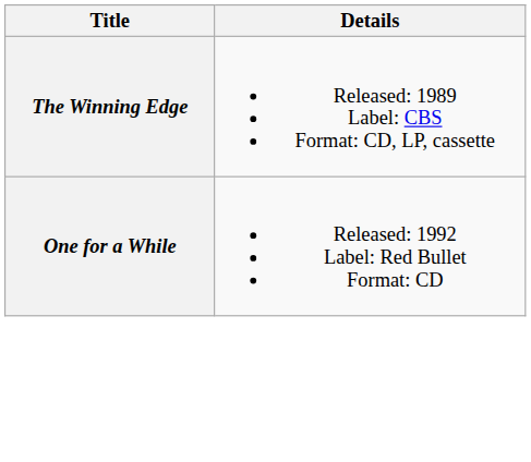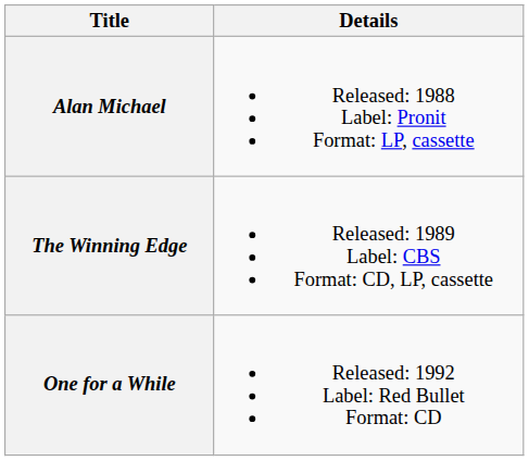 <table class="wikitable plainrowheaders" style="text-align:center;">
 <tr>
 <th scope="col" style="width:10em;">Title</th>
 <th scope="col" style="width:15em;">Details</th>
+</tr>
+<tr>
+<th scope="row"><em>Alan Michael</em></th>
+<td><br><ul><li>Released: 1988</li><li>Label: <a href='#'>Pronit</a></li><li>Format: <a href='#'>LP</a>, <a href='#'>cassette</a></li></ul></td>
 </tr>
 <tr>
 <th scope="row"><em>The Winning Edge</em></th>
 <td><br><ul><li>Released: 1989</li><li>Label: <a href='#'>CBS</a></li><li>Format: CD, LP, cassette</li></ul></td>
 </tr>
 <tr>
 <th scope="row"><em>One for a While</em></th>
 <td><br><ul><li>Released: 1992</li><li>Label: Red Bullet</li><li>Format: CD</li></ul></td>
 </tr>
 </table>
